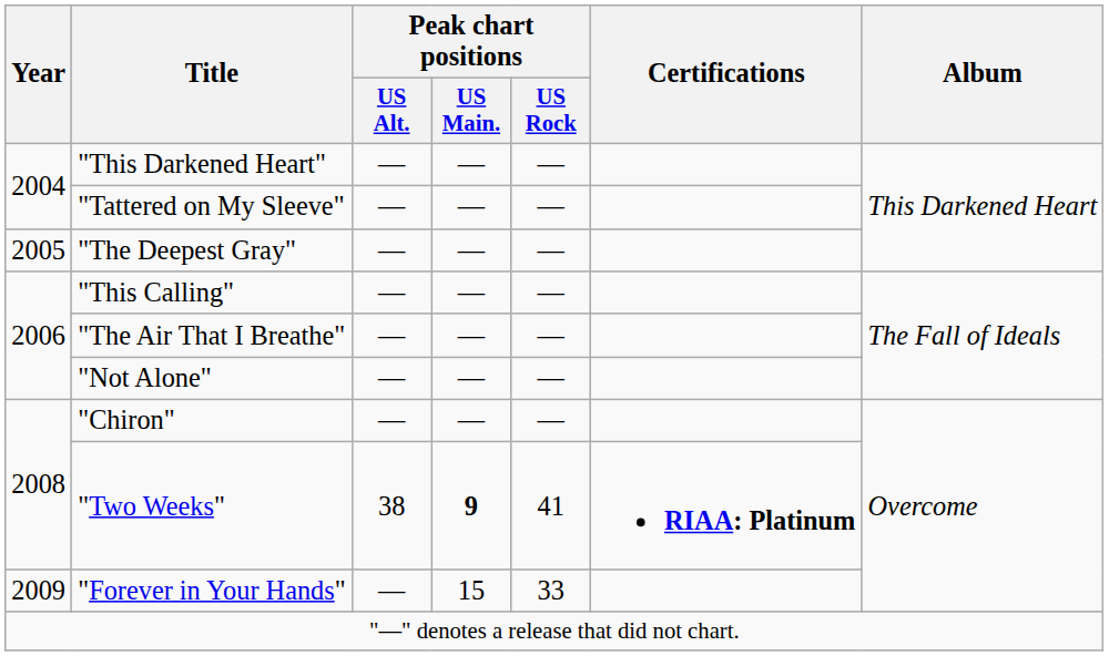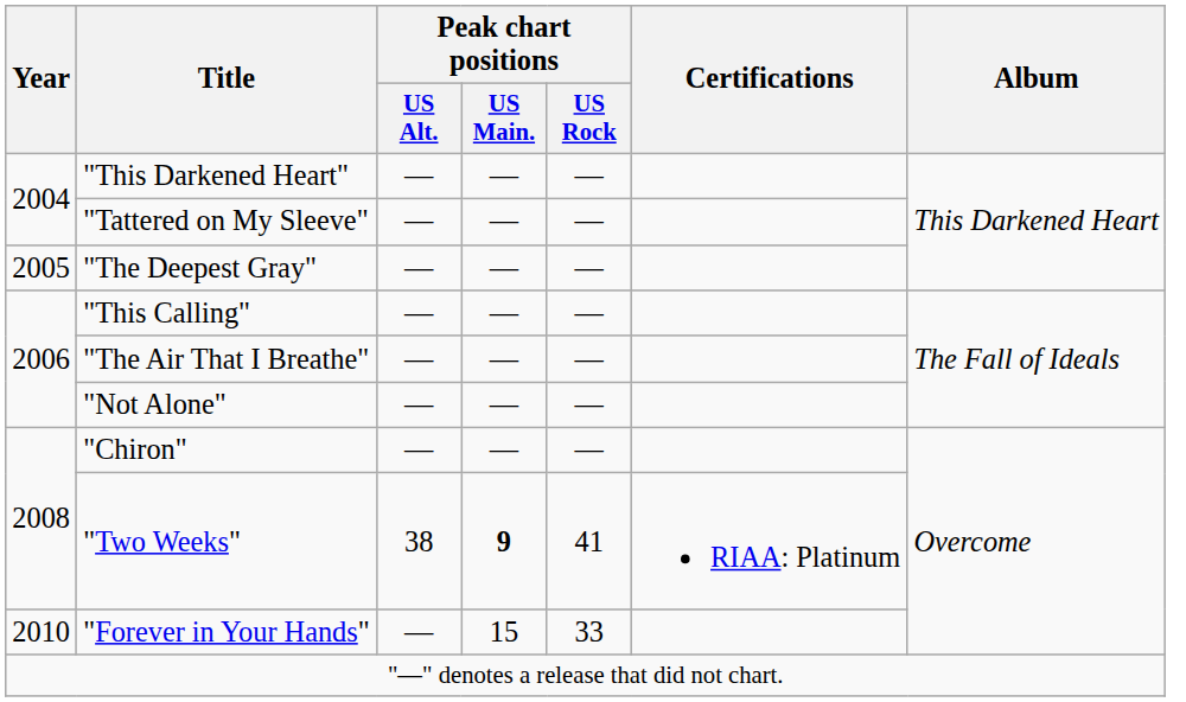 <table class="wikitable">
 <tr>
 <th scope="col" rowspan="2">Year</th>
 <th scope="col" rowspan="2">Title</th>
 <th scope="col" colspan="3">Peak chart positions</th>
 <th scope="col" rowspan="2">Certifications</th>
 <th scope="col" rowspan="2">Album</th>
 </tr>
 <tr>
 <th scope="col" style="width:3em;font-size:85%"><a href='#'>US<br>Alt.</a><br></th>
 <th scope="col" style="width:3em;font-size:85%"><a href='#'>US<br>Main.</a><br></th>
 <th scope="col" style="width:3em;font-size:85%"><a href='#'>US<br>Rock</a><br></th>
 </tr>
 <tr>
 <td rowspan="2">2004</td>
 <td>"This Darkened Heart"</td>
 <td style="text-align:center;">—</td>
 <td style="text-align:center;">—</td>
 <td style="text-align:center;">—</td>
 <td></td>
 <td rowspan="3"><em>This Darkened Heart</em></td>
 </tr>
 <tr>
 <td>"Tattered on My Sleeve"</td>
 <td style="text-align:center;">—</td>
 <td style="text-align:center;">—</td>
 <td style="text-align:center;">—</td>
 <td></td>
 </tr>
 <tr>
 <td rowspan="1">2005</td>
 <td>"The Deepest Gray"</td>
 <td style="text-align:center;">—</td>
 <td style="text-align:center;">—</td>
 <td style="text-align:center;">—</td>
 <td></td>
 </tr>
 <tr>
 <td rowspan="3">2006</td>
 <td>"This Calling"</td>
 <td style="text-align:center;">—</td>
 <td style="text-align:center;">—</td>
 <td style="text-align:center;">—</td>
 <td></td>
 <td rowspan="3"><em>The Fall of Ideals</em></td>
 </tr>
 <tr>
 <td>"The Air That I Breathe"</td>
 <td style="text-align:center;">—</td>
 <td style="text-align:center;">—</td>
 <td style="text-align:center;">—</td>
 <td></td>
 </tr>
 <tr>
 <td>"Not Alone"</td>
 <td style="text-align:center;">—</td>
 <td style="text-align:center;">—</td>
 <td style="text-align:center;">—</td>
 <td></td>
 </tr>
 <tr>
 <td rowspan="2">2008</td>
 <td>"Chiron"</td>
 <td style="text-align:center;">—</td>
 <td style="text-align:center;">—</td>
 <td style="text-align:center;">—</td>
 <td></td>
 <td rowspan="3"><em>Overcome</em></td>
 </tr>
 <tr>
 <td>"<a href='#'>Two Weeks</a>"</td>
 <td style="text-align:center;">38</td>
 <td style="text-align:center;"><strong>9</strong></td>
 <td style="text-align:center;">41</td>
-<td><strong><br><ul><li><a href='#'>RIAA</a>: Platinum</li></ul></strong></td>
+<td><br><ul><li><a href='#'>RIAA</a>: Platinum</li></ul></td>
 </tr>
 <tr>
-<td>2009</td>
+<td>2010</td>
 <td>"<a href='#'>Forever in Your Hands</a>"</td>
 <td style="text-align:center;">—</td>
 <td style="text-align:center;">15</td>
 <td style="text-align:center;">33</td>
 <td></td>
 </tr>
 <tr>
 <td colspan="7" style="text-align:center; font-size:85%">"—" denotes a release that did not chart.</td>
 </tr>
 </table>
